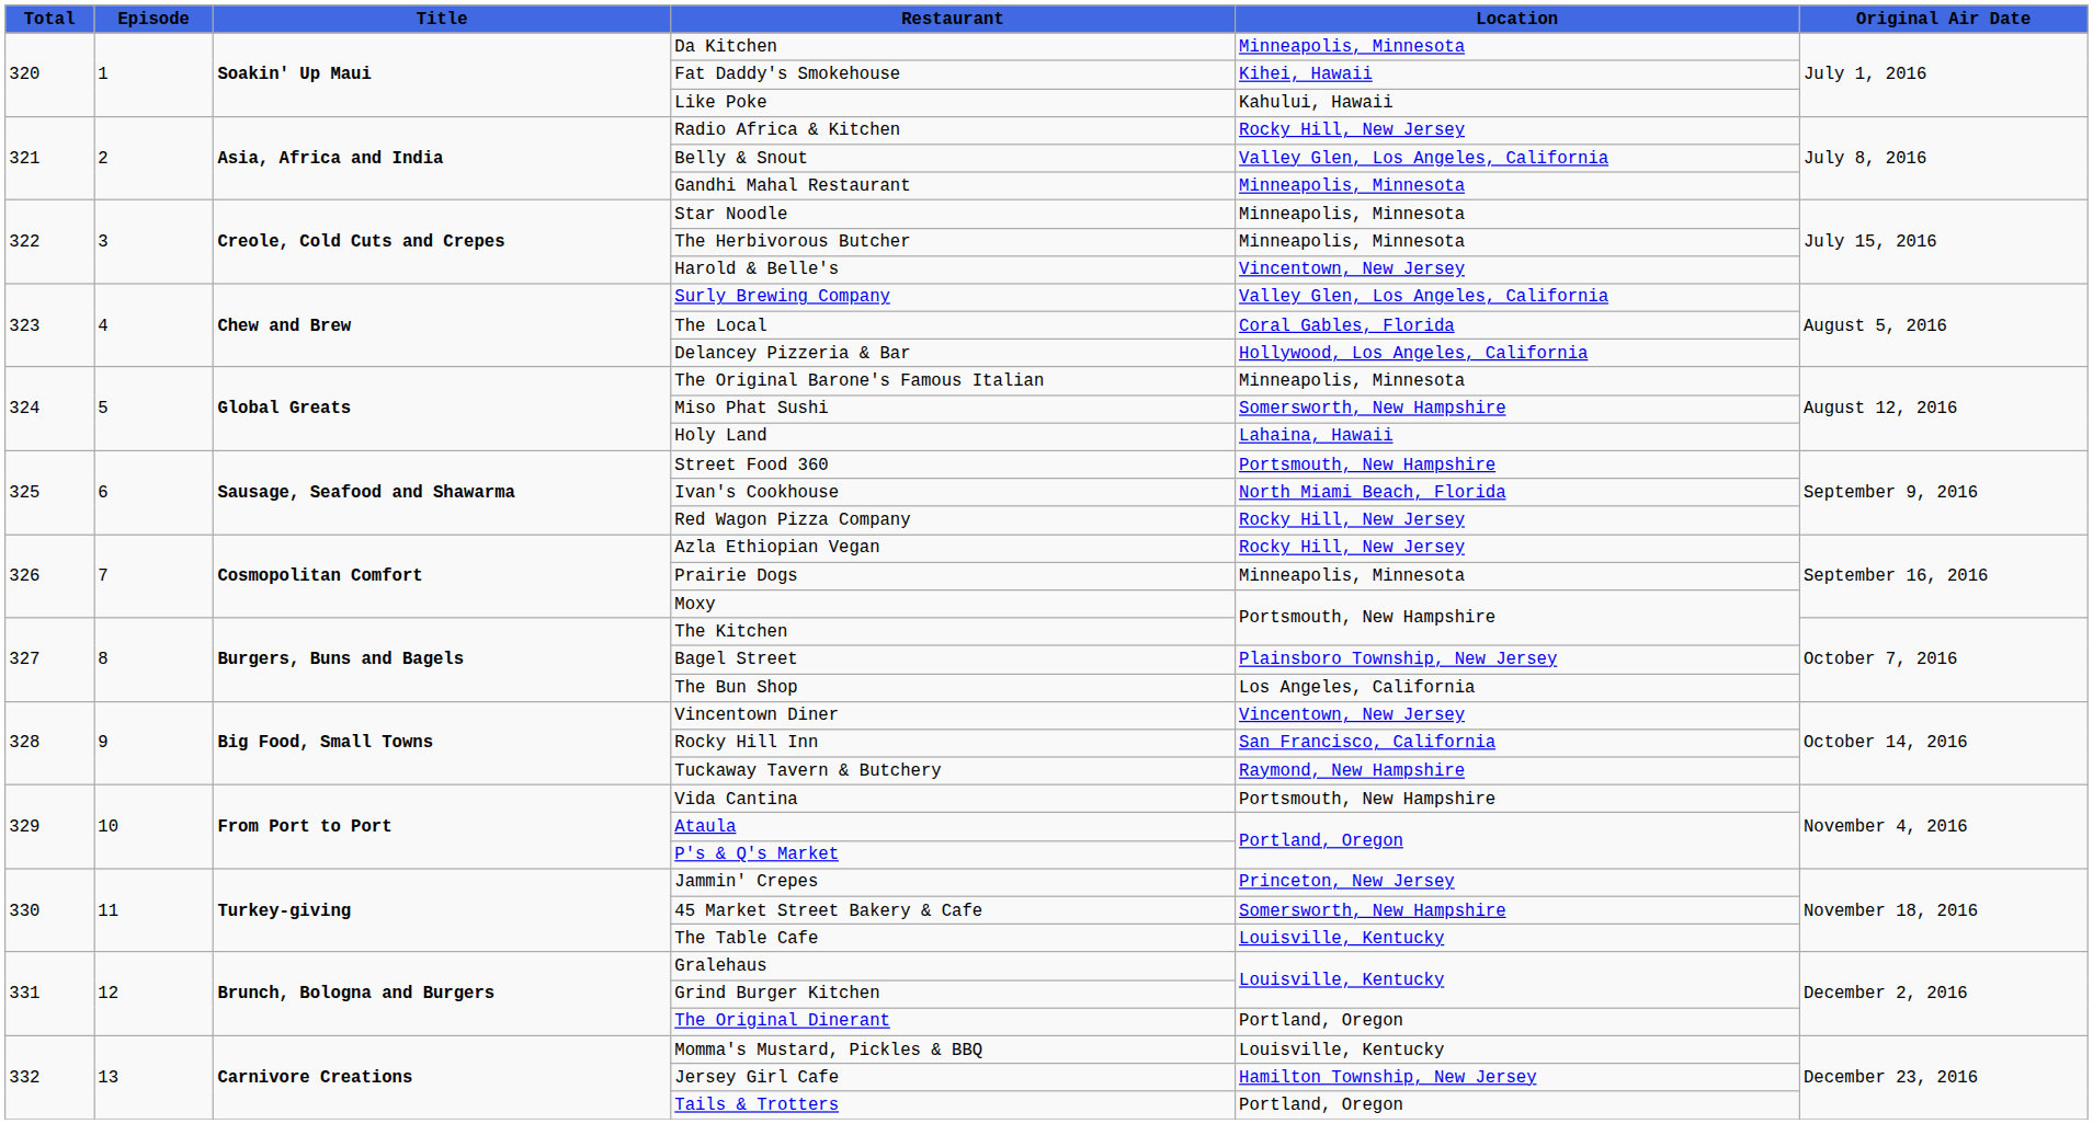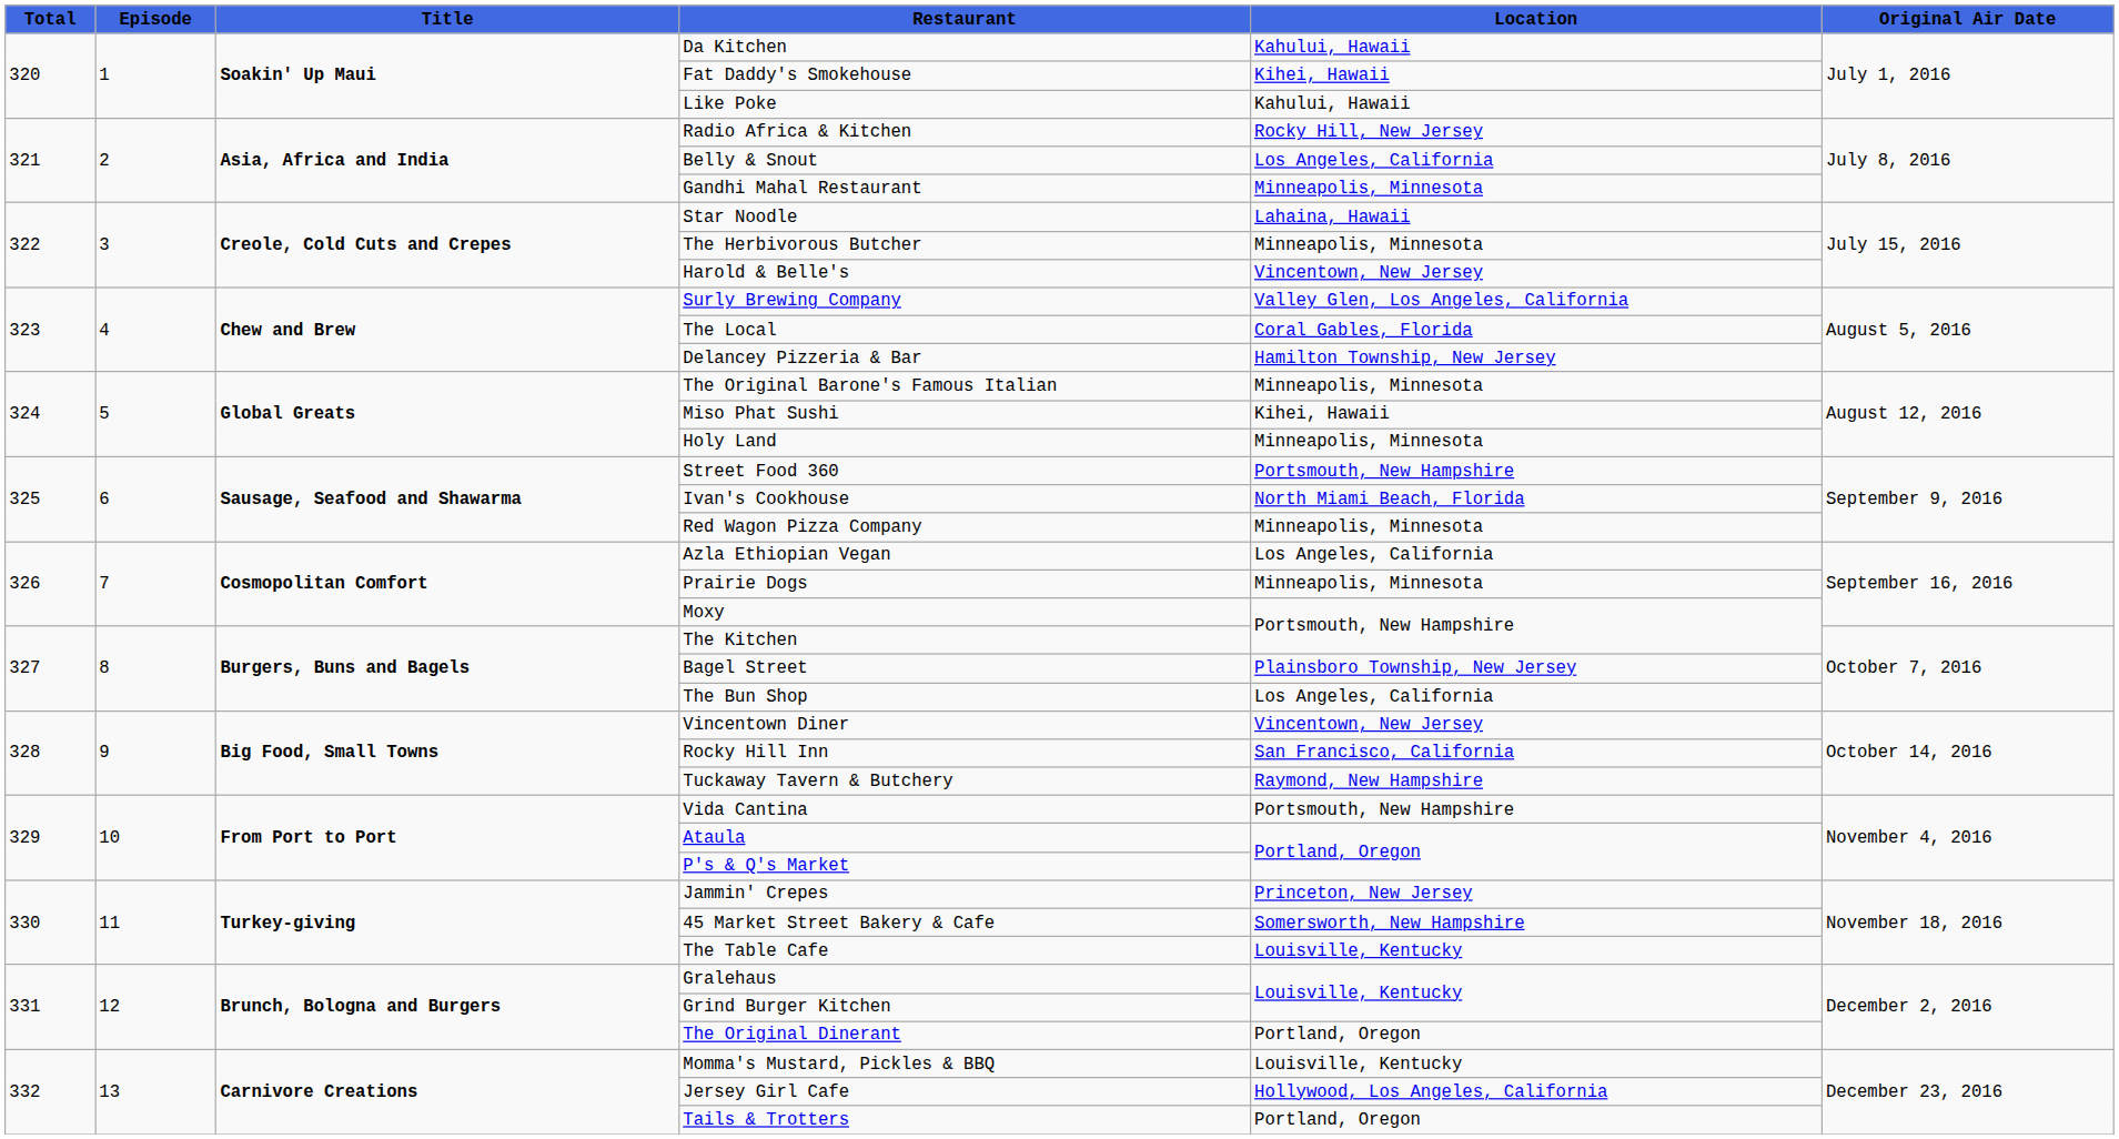 <table class="wikitable" style="width: 100%;">
 <tr>
 <th # style="background:#4169E1;">Total</th>
 <th # style="background:#4169E1;">Episode</th>
 <th # style="background:#4169E1;">Title</th>
 <th # style="background:#4169E1;">Restaurant</th>
 <th # style="background:#4169E1;">Location</th>
 <th # style="background:#4169E1;">Original Air Date</th>
 </tr>
 <tr>
 <td rowspan="3">320</td>
 <td rowspan="3">1</td>
 <td rowspan="3"><strong>Soakin' Up Maui</strong></td>
 <td>Da Kitchen</td>
-<td><a href='#'>Minneapolis, Minnesota</a></td>
+<td><a href='#'>Kahului, Hawaii</a></td>
 <td rowspan="3">July 1, 2016</td>
 </tr>
 <tr>
 <td>Fat Daddy's Smokehouse</td>
 <td><a href='#'>Kihei, Hawaii</a></td>
 </tr>
 <tr>
 <td>Like Poke</td>
 <td>Kahului, Hawaii</td>
 </tr>
 <tr>
 <td rowspan="3">321</td>
 <td rowspan="3">2</td>
 <td rowspan="3"><strong>Asia, Africa and India</strong></td>
 <td>Radio Africa & Kitchen</td>
 <td><a href='#'>Rocky Hill, New Jersey</a></td>
 <td rowspan="3">July 8, 2016</td>
 </tr>
 <tr>
 <td>Belly & Snout</td>
-<td><a href='#'>Valley Glen, Los Angeles, California</a></td>
+<td><a href='#'>Los Angeles, California</a></td>
 </tr>
 <tr>
 <td>Gandhi Mahal Restaurant</td>
 <td><a href='#'>Minneapolis, Minnesota</a></td>
 </tr>
 <tr>
 <td rowspan="3">322</td>
 <td rowspan="3">3</td>
 <td rowspan="3"><strong>Creole, Cold Cuts and Crepes</strong></td>
 <td>Star Noodle</td>
-<td>Minneapolis, Minnesota</td>
+<td><a href='#'>Lahaina, Hawaii</a></td>
 <td rowspan="3">July 15, 2016</td>
 </tr>
 <tr>
 <td>The Herbivorous Butcher</td>
 <td>Minneapolis, Minnesota</td>
 </tr>
 <tr>
 <td>Harold & Belle's</td>
 <td><a href='#'>Vincentown, New Jersey</a></td>
 </tr>
 <tr>
 <td rowspan="3">323</td>
 <td rowspan="3">4</td>
 <td rowspan="3"><strong>Chew and Brew</strong></td>
 <td><a href='#'>Surly Brewing Company</a></td>
 <td><a href='#'>Valley Glen, Los Angeles, California</a></td>
 <td rowspan="3">August 5, 2016</td>
 </tr>
 <tr>
 <td>The Local</td>
 <td><a href='#'>Coral Gables, Florida</a></td>
 </tr>
 <tr>
 <td>Delancey Pizzeria & Bar</td>
-<td><a href='#'>Hollywood, Los Angeles, California</a></td>
+<td><a href='#'>Hamilton Township, New Jersey</a></td>
 </tr>
 <tr>
 <td rowspan="3">324</td>
 <td rowspan="3">5</td>
 <td rowspan="3"><strong>Global Greats</strong></td>
 <td>The Original Barone's Famous Italian</td>
 <td>Minneapolis, Minnesota</td>
 <td rowspan="3">August 12, 2016</td>
 </tr>
 <tr>
 <td>Miso Phat Sushi</td>
-<td><a href='#'>Somersworth, New Hampshire</a></td>
+<td>Kihei, Hawaii</td>
 </tr>
 <tr>
 <td>Holy Land</td>
-<td><a href='#'>Lahaina, Hawaii</a></td>
+<td>Minneapolis, Minnesota</td>
 </tr>
 <tr>
 <td rowspan="3">325</td>
 <td rowspan="3">6</td>
 <td rowspan="3"><strong>Sausage, Seafood and Shawarma</strong></td>
 <td>Street Food 360</td>
 <td><a href='#'>Portsmouth, New Hampshire</a></td>
 <td rowspan="3">September 9, 2016</td>
 </tr>
 <tr>
 <td>Ivan's Cookhouse</td>
 <td><a href='#'>North Miami Beach, Florida</a></td>
 </tr>
 <tr>
 <td>Red Wagon Pizza Company</td>
-<td><a href='#'>Rocky Hill, New Jersey</a></td>
+<td>Minneapolis, Minnesota</td>
 </tr>
 <tr>
 <td rowspan="3">326</td>
 <td rowspan="3">7</td>
 <td rowspan="3"><strong>Cosmopolitan Comfort</strong></td>
 <td>Azla Ethiopian Vegan</td>
-<td><a href='#'>Rocky Hill, New Jersey</a></td>
+<td>Los Angeles, California</td>
 <td rowspan="3">September 16, 2016</td>
 </tr>
 <tr>
 <td>Prairie Dogs</td>
 <td>Minneapolis, Minnesota</td>
 </tr>
 <tr>
 <td>Moxy</td>
 <td rowspan="2">Portsmouth, New Hampshire</td>
 </tr>
 <tr>
 <td rowspan="3">327</td>
 <td rowspan="3">8</td>
 <td rowspan="3"><strong>Burgers, Buns and Bagels</strong></td>
 <td>The Kitchen</td>
 <td rowspan="3">October 7, 2016</td>
 </tr>
 <tr>
 <td>Bagel Street</td>
 <td><a href='#'>Plainsboro Township, New Jersey</a></td>
 </tr>
 <tr>
 <td>The Bun Shop</td>
 <td>Los Angeles, California</td>
 </tr>
 <tr>
 <td rowspan="3">328</td>
 <td rowspan="3">9</td>
 <td rowspan="3"><strong>Big Food, Small Towns</strong></td>
 <td>Vincentown Diner</td>
 <td><a href='#'>Vincentown, New Jersey</a></td>
 <td rowspan="3">October 14, 2016</td>
 </tr>
 <tr>
 <td>Rocky Hill Inn</td>
 <td><a href='#'>San Francisco, California</a></td>
 </tr>
 <tr>
 <td>Tuckaway Tavern & Butchery</td>
 <td><a href='#'>Raymond, New Hampshire</a></td>
 </tr>
 <tr>
 <td rowspan="3">329</td>
 <td rowspan="3">10</td>
 <td rowspan="3"><strong>From Port to Port</strong></td>
 <td>Vida Cantina</td>
 <td>Portsmouth, New Hampshire</td>
 <td rowspan="3">November 4, 2016</td>
 </tr>
 <tr>
 <td><a href='#'>Ataula</a></td>
 <td rowspan="2"><a href='#'>Portland, Oregon</a></td>
 </tr>
 <tr>
 <td><a href='#'>P's & Q's Market</a></td>
 </tr>
 <tr>
 <td rowspan="3">330</td>
 <td rowspan="3">11</td>
 <td rowspan="3"><strong>Turkey-giving</strong></td>
 <td>Jammin' Crepes</td>
 <td><a href='#'>Princeton, New Jersey</a></td>
 <td rowspan="3">November 18, 2016</td>
 </tr>
 <tr>
 <td>45 Market Street Bakery & Cafe</td>
 <td><a href='#'>Somersworth, New Hampshire</a></td>
 </tr>
 <tr>
 <td>The Table Cafe</td>
 <td><a href='#'>Louisville, Kentucky</a></td>
 </tr>
 <tr>
 <td rowspan="3">331</td>
 <td rowspan="3">12</td>
 <td rowspan="3"><strong>Brunch, Bologna and Burgers</strong></td>
 <td>Gralehaus</td>
 <td rowspan="2"><a href='#'>Louisville, Kentucky</a></td>
 <td rowspan="3">December 2, 2016</td>
 </tr>
 <tr>
 <td>Grind Burger Kitchen</td>
 </tr>
 <tr>
 <td><a href='#'>The Original Dinerant</a></td>
 <td>Portland, Oregon</td>
 </tr>
 <tr>
 <td rowspan="3">332</td>
 <td rowspan="3">13</td>
 <td rowspan="3"><strong>Carnivore Creations</strong></td>
 <td>Momma's Mustard, Pickles & BBQ</td>
 <td>Louisville, Kentucky</td>
 <td rowspan="3">December 23, 2016</td>
 </tr>
 <tr>
 <td>Jersey Girl Cafe</td>
-<td><a href='#'>Hamilton Township, New Jersey</a></td>
+<td><a href='#'>Hollywood, Los Angeles, California</a></td>
 </tr>
 <tr>
 <td><a href='#'>Tails & Trotters</a></td>
 <td>Portland, Oregon</td>
 </tr>
 <tr>
 </tr>
 </table>
